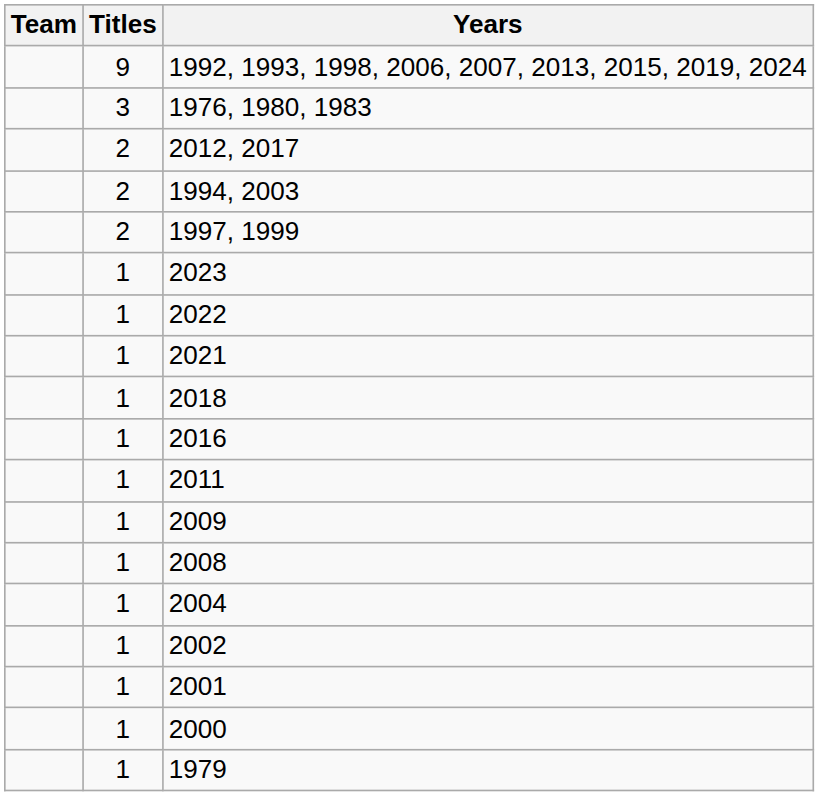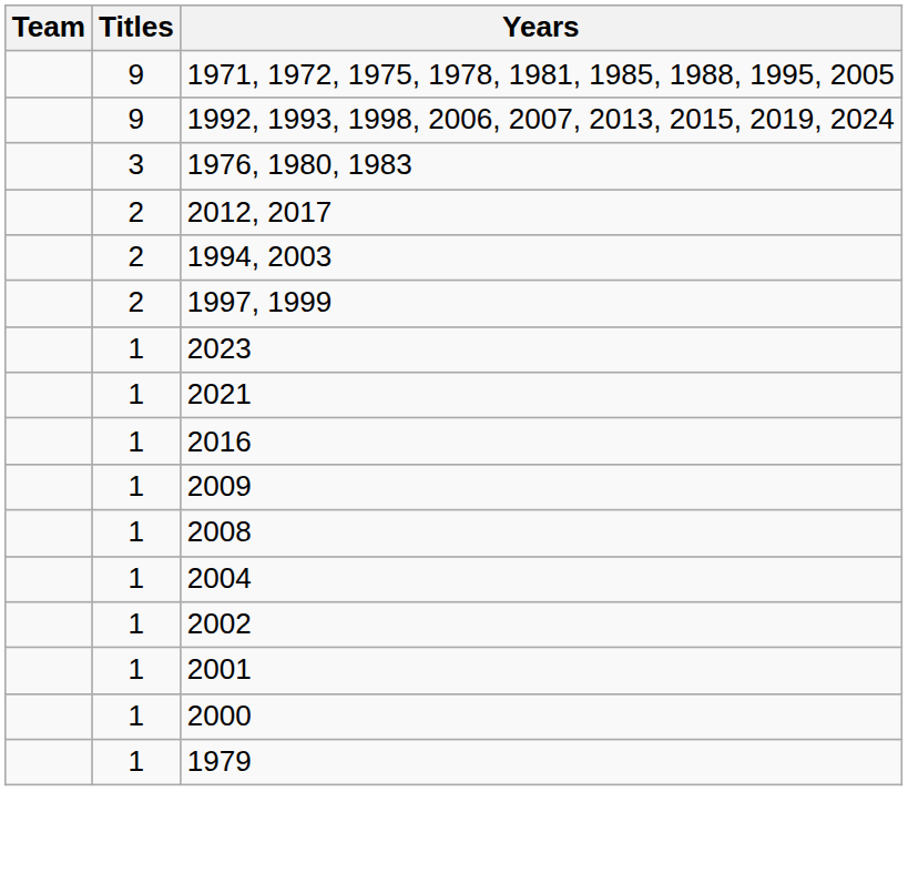 <table class="wikitable sortable" style="text-align:center">
 <tr>
 <th>Team</th>
 <th>Titles</th>
 <th>Years</th>
+</tr>
+<tr>
+<td style=><strong></strong></td>
+<td>9</td>
+<td align=left>1971, 1972, 1975, 1978, 1981, 1985, 1988, 1995, 2005</td>
 </tr>
 <tr>
 <td style=><strong> </strong></td>
 <td>9</td>
 <td align=left>1992, 1993, 1998, 2006, 2007, 2013, 2015, 2019, 2024</td>
 </tr>
 <tr>
 <td style=><strong></strong></td>
 <td>3</td>
 <td align=left>1976, 1980, 1983</td>
 </tr>
 <tr>
 <td style=><strong></strong></td>
 <td>2</td>
 <td align=left>2012, 2017</td>
 </tr>
 <tr>
 <td style=><strong></strong></td>
 <td>2</td>
 <td align=left>1994, 2003</td>
 </tr>
 <tr>
 <td style=><strong></strong></td>
 <td>2</td>
 <td align=left>1997, 1999</td>
 </tr>
 <tr>
 <td style=><strong></strong></td>
 <td>1</td>
 <td align=left>2023</td>
 </tr>
 <tr>
 <td style=><strong></strong></td>
 <td>1</td>
-<td align=left>2022</td>
-</tr>
-<tr>
-<td style=><strong></strong></td>
-<td>1</td>
 <td align=left>2021</td>
 </tr>
 <tr>
 <td style=><strong></strong></td>
 <td>1</td>
-<td align=left>2018</td>
-</tr>
-<tr>
-<td style=><strong></strong></td>
-<td>1</td>
 <td align=left>2016</td>
-</tr>
-<tr>
-<td style=><strong></strong></td>
-<td>1</td>
-<td align=left>2011</td>
 </tr>
 <tr>
 <td style=><strong></strong></td>
 <td>1</td>
 <td align=left>2009</td>
 </tr>
 <tr>
 <td style=><strong></strong></td>
 <td>1</td>
 <td align=left>2008</td>
 </tr>
 <tr>
 <td style=><strong></strong></td>
 <td>1</td>
 <td align=left>2004</td>
 </tr>
 <tr>
 <td style=><strong></strong></td>
 <td>1</td>
 <td align=left>2002</td>
 </tr>
 <tr>
 <td style=><strong></strong></td>
 <td>1</td>
 <td align=left>2001</td>
 </tr>
 <tr>
 <td style=><strong></strong></td>
 <td>1</td>
 <td align=left>2000</td>
 </tr>
 <tr>
 <td style=><strong></strong></td>
 <td>1</td>
 <td align=left>1979</td>
 </tr>
 </table>
